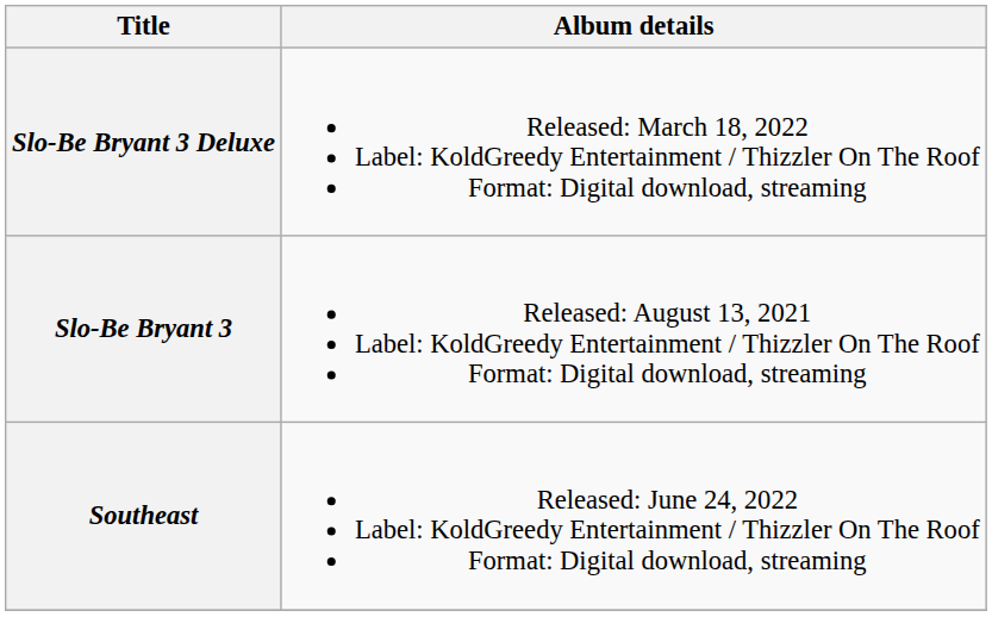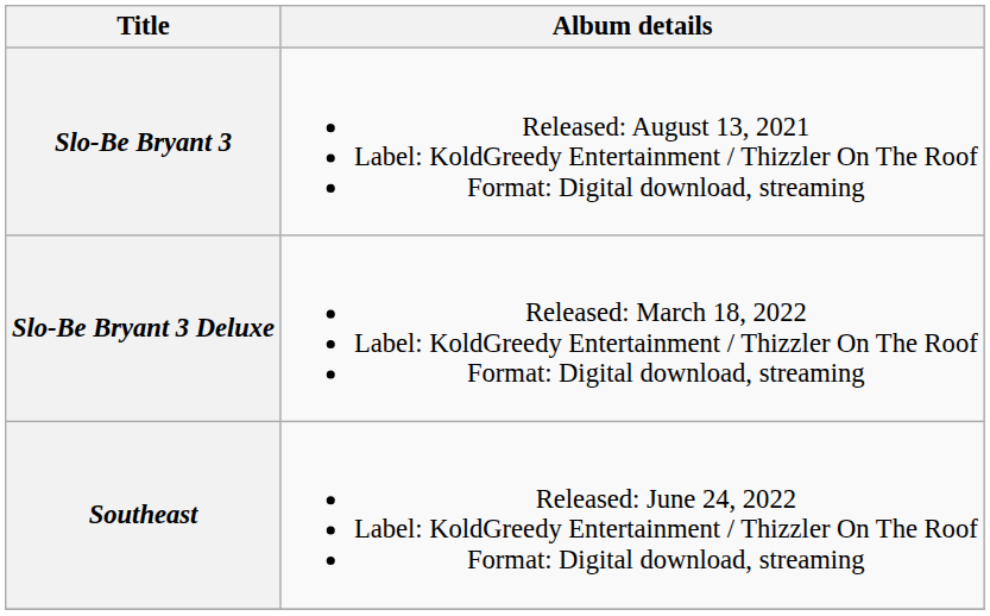 <table class="wikitable plainrowheaders" style="text-align:center;">
 <tr>
 <th>Title</th>
 <th>Album details</th>
 </tr>
 <tr>
+<th scope="row"><em>Slo-Be Bryant 3</em></th>
+<td><br><ul><li>Released: August 13, 2021</li><li>Label: KoldGreedy Entertainment / Thizzler On The Roof</li><li>Format: Digital download, streaming</li></ul></td>
+</tr>
+<tr>
 <th scope="row"><em>Slo-Be Bryant 3 Deluxe</em></th>
 <td><br><ul><li>Released: March 18, 2022</li><li>Label: KoldGreedy Entertainment / Thizzler On The Roof</li><li>Format: Digital download, streaming</li></ul></td>
-</tr>
-<tr>
-<th scope="row"><em>Slo-Be Bryant 3</em></th>
-<td><br><ul><li>Released: August 13, 2021</li><li>Label: KoldGreedy Entertainment / Thizzler On The Roof</li><li>Format: Digital download, streaming</li></ul></td>
 </tr>
 <tr>
 <th scope="row"><em>Southeast</em></th>
 <td><br><ul><li>Released: June 24, 2022</li><li>Label: KoldGreedy Entertainment / Thizzler On The Roof</li><li>Format: Digital download, streaming</li></ul></td>
 </tr>
 <tr>
 </tr>
 </table>
